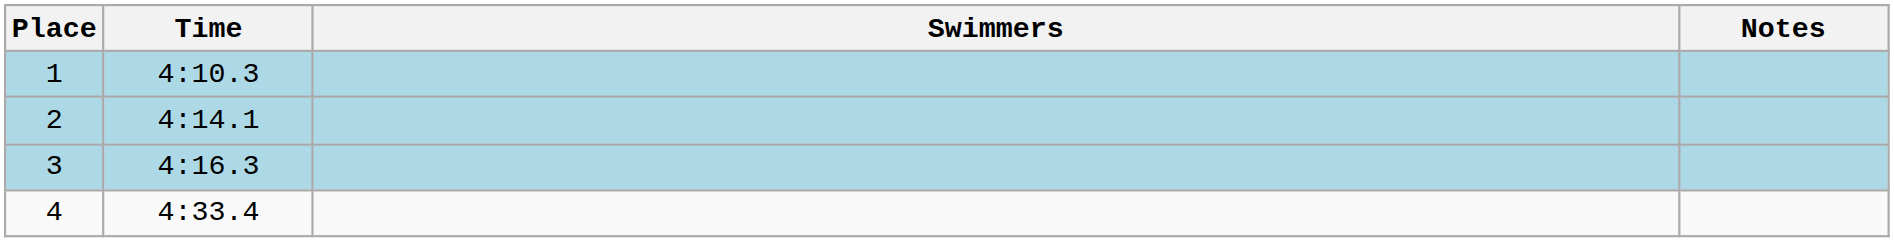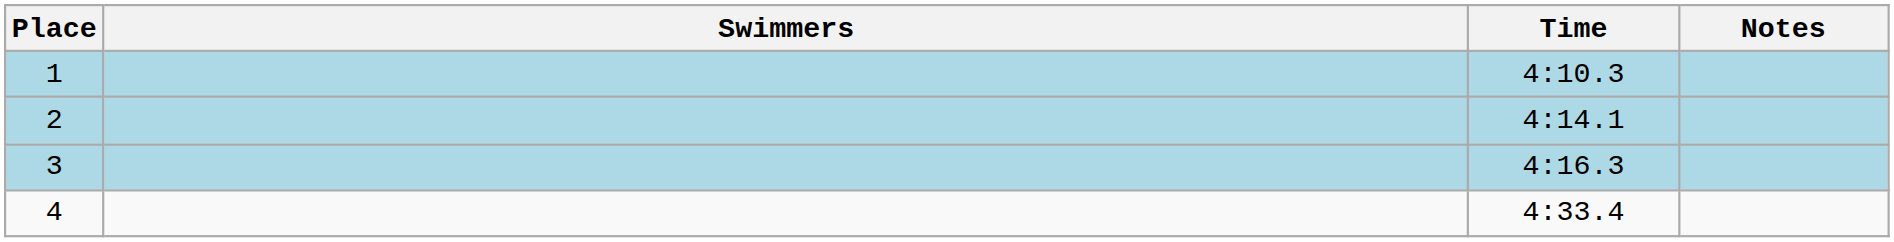 <table class=wikitable style="text-align:center">
 <tr>
 <th>Place</th>
+<th width=620>Swimmers</th>
 <th width=90>Time</th>
-<th width=620>Swimmers</th>
 <th width=90>Notes</th>
 </tr>
 <tr bgcolor=lightblue>
 <td>1</td>
+<td align=left></td>
 <td>4:10.3</td>
-<td align=left></td>
 <td></td>
 </tr>
 <tr bgcolor=lightblue>
 <td>2</td>
+<td align=left></td>
 <td>4:14.1</td>
-<td align=left></td>
 <td></td>
 </tr>
 <tr bgcolor=lightblue>
 <td>3</td>
+<td align=left></td>
 <td>4:16.3</td>
-<td align=left></td>
 <td></td>
 </tr>
 <tr>
 <td>4</td>
+<td align=left></td>
 <td>4:33.4</td>
-<td align=left></td>
 <td></td>
 </tr>
 </table>
